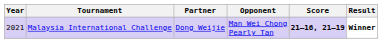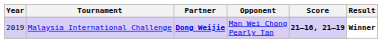 <table class="sortable wikitable" style="font-size: 90%;">
 <tr>
 <th>Year</th>
 <th>Tournament</th>
 <th>Partner</th>
 <th>Opponent</th>
 <th>Score</th>
 <th>Result</th>
 </tr>
 <tr style="background:#D8CEF6">
-<td align="center">2021</td>
+<td align="center">2019</td>
 <td align="left"><a href='#'>Malaysia International Challenge</a></td>
-<td align="left"> <a href='#'>Dong Weijie</a></td>
+<td align="left"><strong> <a href='#'>Dong Weijie</a></strong></td>
 <td align="left"> <a href='#'>Man Wei Chong</a> <br>  <a href='#'>Pearly Tan</a></td>
 <td align="left"><strong>21–16, 21–19</strong></td>
 <td style="text-align:left; background:white"> <strong>Winner</strong></td>
 </tr>
 </table>
